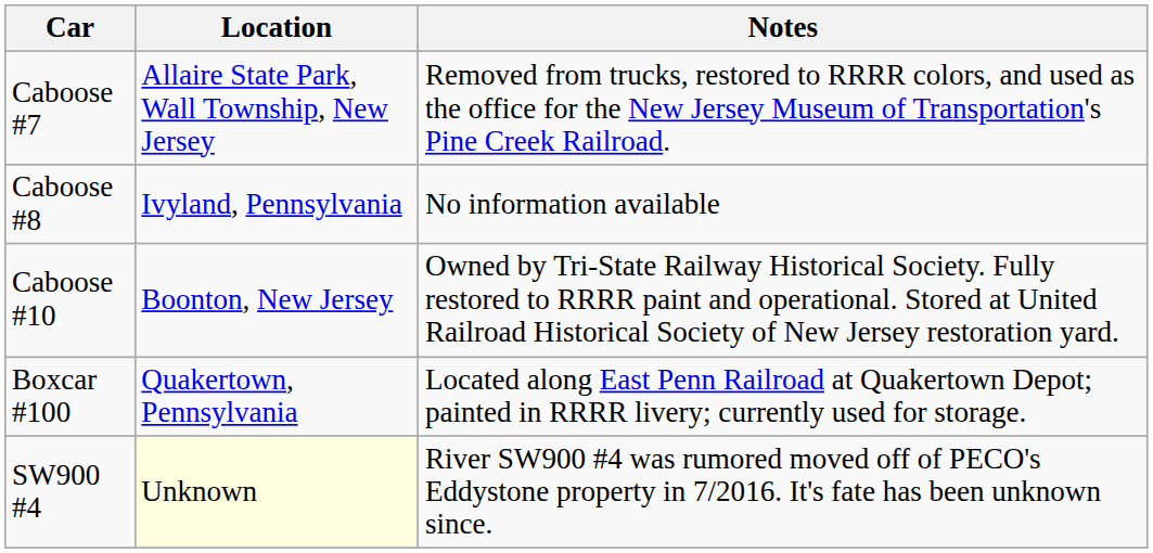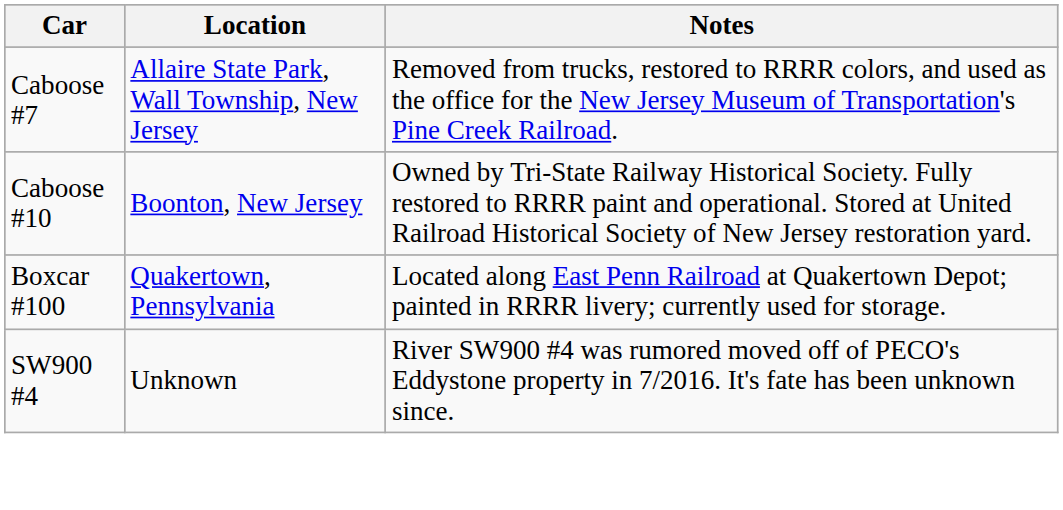 <table class="wikitable" style="margin:1em auto;">
 <tr>
 <th>Car</th>
 <th>Location</th>
 <th>Notes</th>
 </tr>
 <tr>
 <td>Caboose #7</td>
 <td><a href='#'>Allaire State Park</a>, <a href='#'>Wall Township</a>, <a href='#'>New Jersey</a></td>
 <td>Removed from trucks, restored to RRRR colors, and used as the office for the <a href='#'>New Jersey Museum of Transportation</a>'s <a href='#'>Pine Creek Railroad</a>.</td>
-</tr>
-<tr>
-<td>Caboose #8</td>
-<td><a href='#'>Ivyland</a>, <a href='#'>Pennsylvania</a></td>
-<td>No information available</td>
 </tr>
 <tr>
 <td>Caboose #10</td>
 <td><a href='#'>Boonton</a>, <a href='#'>New Jersey</a></td>
 <td>Owned by Tri-State Railway Historical Society. Fully restored to RRRR paint and operational. Stored at United Railroad Historical Society of New Jersey restoration yard.</td>
 </tr>
 <tr>
 <td>Boxcar #100</td>
 <td><a href='#'>Quakertown</a>, <a href='#'>Pennsylvania</a></td>
 <td>Located along <a href='#'>East Penn Railroad</a> at Quakertown Depot; painted in RRRR livery; currently used for storage.</td>
 </tr>
 <tr>
 <td>SW900 #4</td>
-<td style="background: lightyellow;">Unknown</td>
+<td>Unknown</td>
 <td>River SW900 #4 was rumored moved off of PECO's Eddystone property in 7/2016. It's fate has been unknown since.</td>
 </tr>
 </table>
